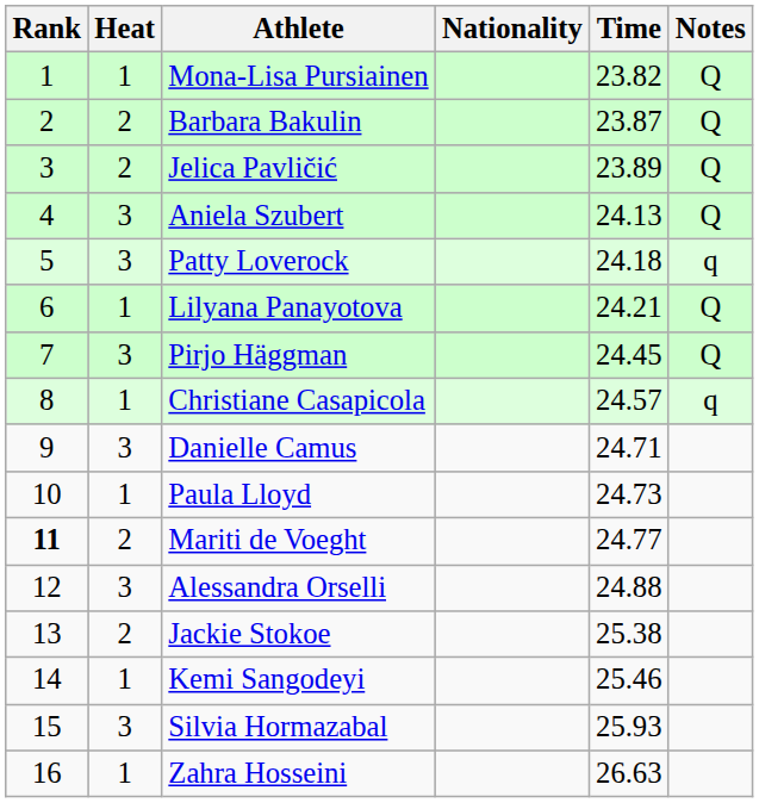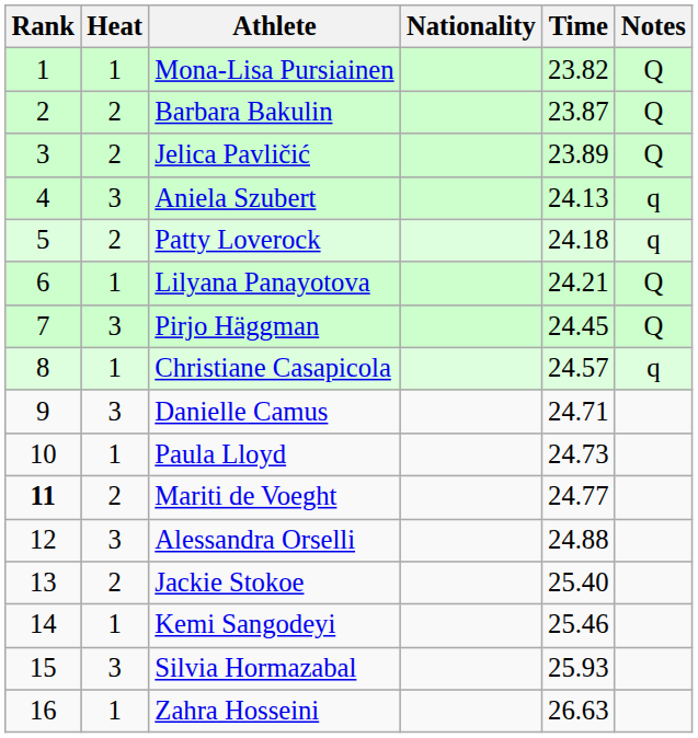 <table class="wikitable sortable" style="text-align:center">
 <tr>
 <th>Rank</th>
 <th>Heat</th>
 <th>Athlete</th>
 <th>Nationality</th>
 <th>Time</th>
 <th>Notes</th>
 </tr>
 <tr bgcolor=ccffcc>
 <td>1</td>
 <td>1</td>
 <td align=left><a href='#'>Mona-Lisa Pursiainen</a></td>
 <td align=left></td>
 <td>23.82</td>
 <td>Q</td>
 </tr>
 <tr bgcolor=ccffcc>
 <td>2</td>
 <td>2</td>
 <td align=left><a href='#'>Barbara Bakulin</a></td>
 <td align=left></td>
 <td>23.87</td>
 <td>Q</td>
 </tr>
 <tr bgcolor=ccffcc>
 <td>3</td>
 <td>2</td>
 <td align=left><a href='#'>Jelica Pavličić</a></td>
 <td align=left></td>
 <td>23.89</td>
 <td>Q</td>
 </tr>
 <tr bgcolor=ccffcc>
 <td>4</td>
 <td>3</td>
 <td align=left><a href='#'>Aniela Szubert</a></td>
 <td align=left></td>
 <td>24.13</td>
-<td>Q</td>
+<td>q</td>
 </tr>
 <tr bgcolor=ddffdd>
 <td>5</td>
-<td>3</td>
+<td>2</td>
 <td align=left><a href='#'>Patty Loverock</a></td>
 <td align=left></td>
 <td>24.18</td>
 <td>q</td>
 </tr>
 <tr bgcolor=ccffcc>
 <td>6</td>
 <td>1</td>
 <td align=left><a href='#'>Lilyana Panayotova</a></td>
 <td align=left></td>
 <td>24.21</td>
 <td>Q</td>
 </tr>
 <tr bgcolor=ccffcc>
 <td>7</td>
 <td>3</td>
 <td align=left><a href='#'>Pirjo Häggman</a></td>
 <td align=left></td>
 <td>24.45</td>
 <td>Q</td>
 </tr>
 <tr bgcolor=ddffdd>
 <td>8</td>
 <td>1</td>
 <td align=left><a href='#'>Christiane Casapicola</a></td>
 <td align=left></td>
 <td>24.57</td>
 <td>q</td>
 </tr>
 <tr>
 <td>9</td>
 <td>3</td>
 <td align=left><a href='#'>Danielle Camus</a></td>
 <td align=left></td>
 <td>24.71</td>
 <td></td>
 </tr>
 <tr>
 <td>10</td>
 <td>1</td>
 <td align=left><a href='#'>Paula Lloyd</a></td>
 <td align=left></td>
 <td>24.73</td>
 <td></td>
 </tr>
 <tr>
 <td><strong>11</strong></td>
 <td>2</td>
 <td align=left><a href='#'>Mariti de Voeght</a></td>
 <td align=left></td>
 <td>24.77</td>
 <td></td>
 </tr>
 <tr>
 <td>12</td>
 <td>3</td>
 <td align=left><a href='#'>Alessandra Orselli</a></td>
 <td align=left></td>
 <td>24.88</td>
 <td></td>
 </tr>
 <tr>
 <td>13</td>
 <td>2</td>
 <td align=left><a href='#'>Jackie Stokoe</a></td>
 <td align=left></td>
-<td>25.38</td>
+<td>25.40</td>
 <td></td>
 </tr>
 <tr>
 <td>14</td>
 <td>1</td>
 <td align=left><a href='#'>Kemi Sangodeyi</a></td>
 <td align=left></td>
 <td>25.46</td>
 <td></td>
 </tr>
 <tr>
 <td>15</td>
 <td>3</td>
 <td align=left><a href='#'>Silvia Hormazabal</a></td>
 <td align=left></td>
 <td>25.93</td>
 <td></td>
 </tr>
 <tr>
 <td>16</td>
 <td>1</td>
 <td align=left><a href='#'>Zahra Hosseini</a></td>
 <td align=left></td>
 <td>26.63</td>
 <td></td>
 </tr>
 </table>
